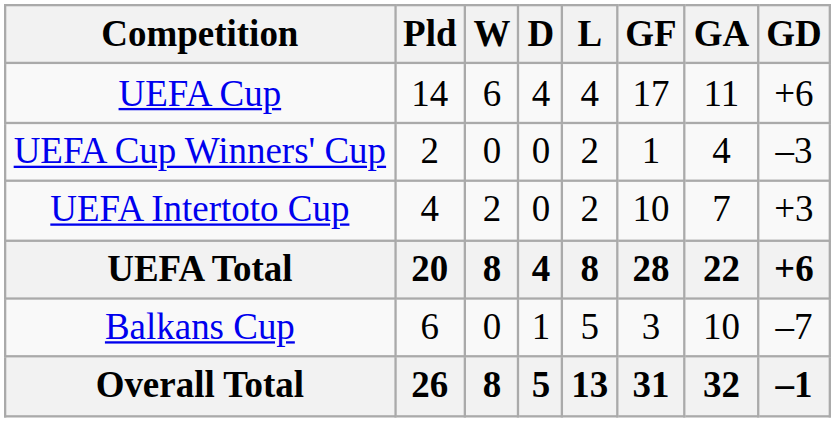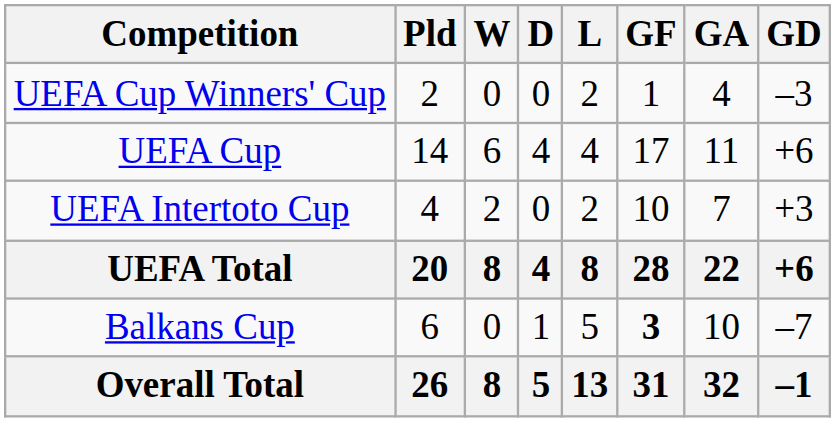 <table class="wikitable" style="text-align: center;">
 <tr>
 <th>Competition</th>
 <th>Pld</th>
 <th>W</th>
 <th>D</th>
 <th>L</th>
 <th>GF</th>
 <th>GA</th>
 <th>GD</th>
 </tr>
 <tr>
+<td><a href='#'>UEFA Cup Winners' Cup</a></td>
+<td>2</td>
+<td>0</td>
+<td>0</td>
+<td>2</td>
+<td>1</td>
+<td>4</td>
+<td>–3</td>
+</tr>
+<tr>
 <td><a href='#'>UEFA Cup</a></td>
 <td>14</td>
 <td>6</td>
 <td>4</td>
 <td>4</td>
 <td>17</td>
 <td>11</td>
 <td>+6</td>
-</tr>
-<tr>
-<td><a href='#'>UEFA Cup Winners' Cup</a></td>
-<td>2</td>
-<td>0</td>
-<td>0</td>
-<td>2</td>
-<td>1</td>
-<td>4</td>
-<td>–3</td>
 </tr>
 <tr>
 <td><a href='#'>UEFA Intertoto Cup</a></td>
 <td>4</td>
 <td>2</td>
 <td>0</td>
 <td>2</td>
 <td>10</td>
 <td>7</td>
 <td>+3</td>
 </tr>
 <tr>
 <th colspan=1 align-"center"><strong>UEFA Total</strong></th>
 <th>20</th>
 <th>8</th>
 <th>4</th>
 <th>8</th>
 <th>28</th>
 <th>22</th>
 <th>+6</th>
 </tr>
 <tr>
 <td><a href='#'>Balkans Cup</a></td>
 <td>6</td>
 <td>0</td>
 <td>1</td>
 <td>5</td>
-<td>3</td>
+<td><strong>3</strong></td>
 <td>10</td>
 <td>–7</td>
 </tr>
 <tr>
 <th>Overall Total</th>
 <th>26</th>
 <th>8</th>
 <th>5</th>
 <th>13</th>
 <th>31</th>
 <th>32</th>
 <th>–1</th>
 </tr>
 </table>
